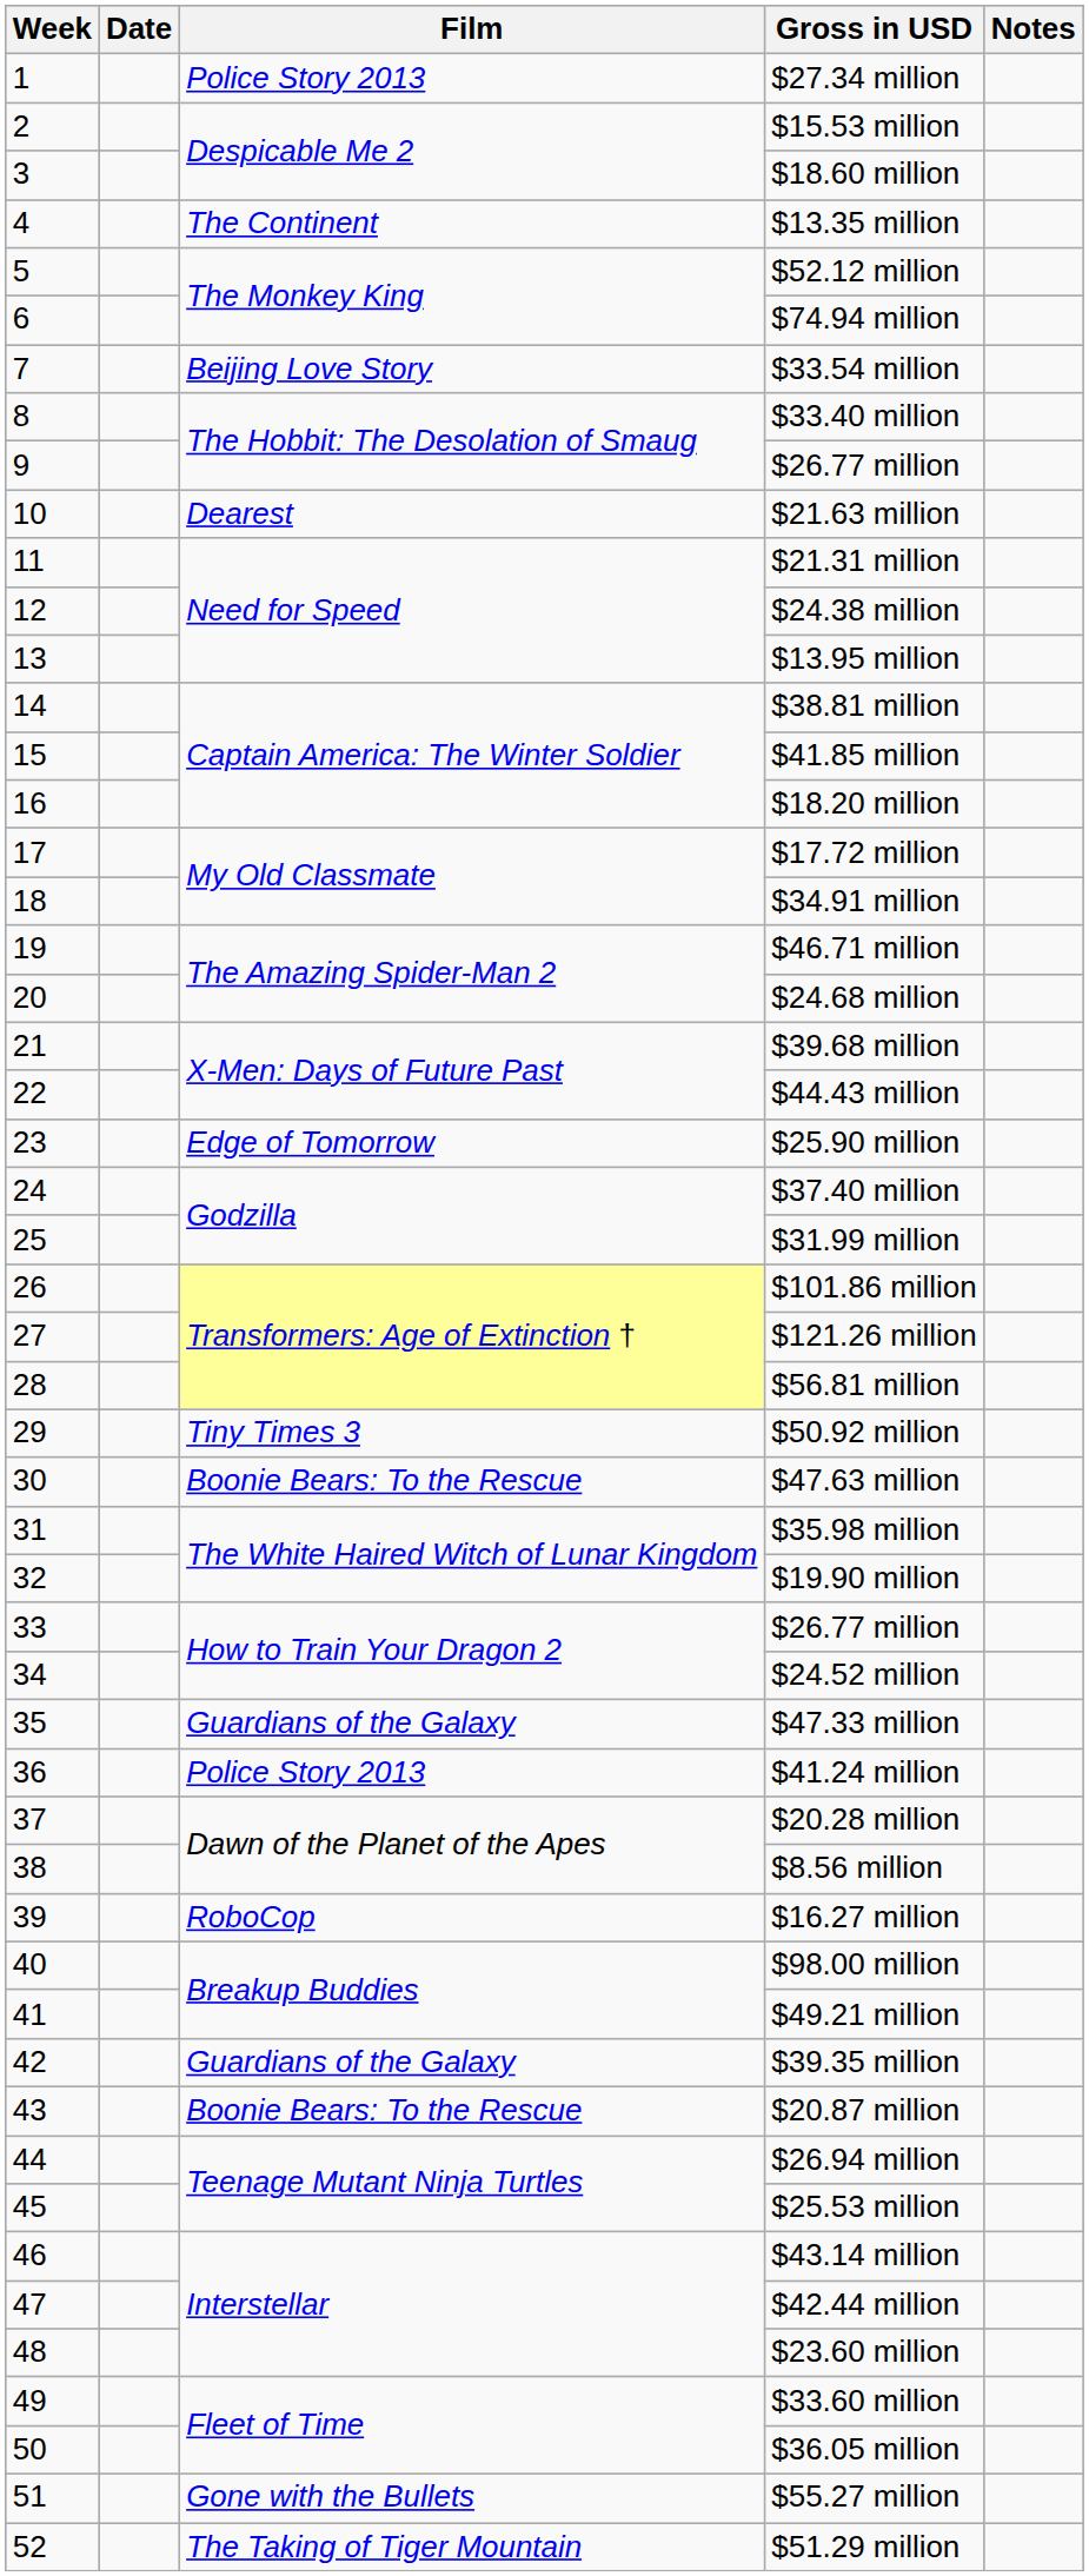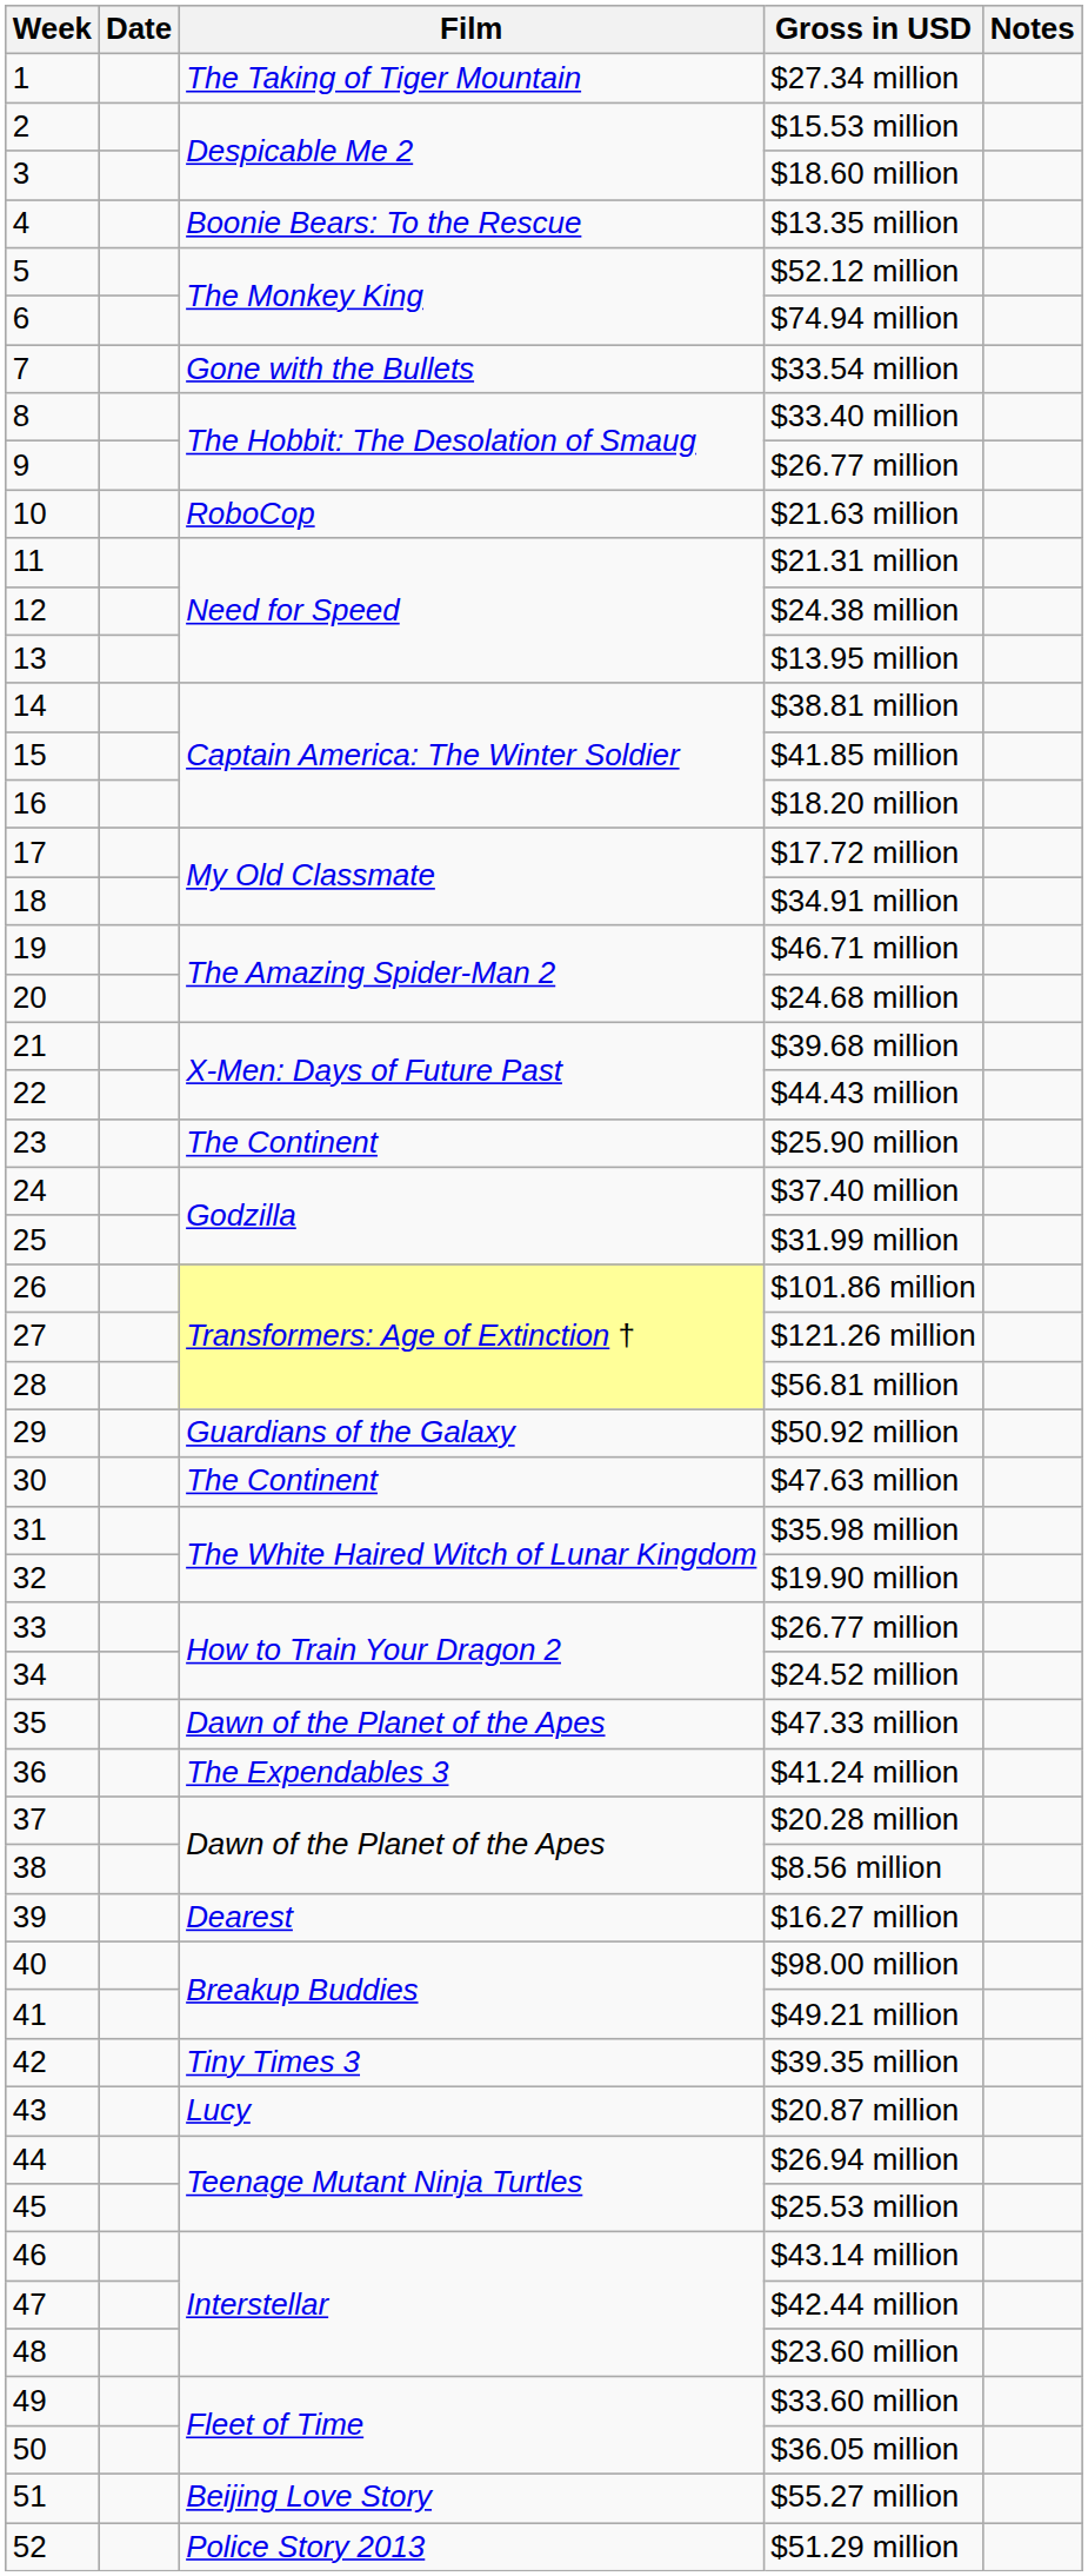 <table class="wikitable sortable">
 <tr>
 <th>Week</th>
 <th>Date</th>
 <th>Film</th>
 <th>Gross in USD</th>
 <th>Notes</th>
 </tr>
 <tr>
 <td>1</td>
 <td></td>
-<td><em><a href='#'>Police Story 2013</a></em></td>
+<td><em><a href='#'>The Taking of Tiger Mountain</a></em></td>
 <td>$27.34 million</td>
 <td></td>
 </tr>
 <tr>
 <td>2</td>
 <td></td>
 <td rowspan="2"><em><a href='#'>Despicable Me 2</a></em></td>
 <td>$15.53 million</td>
 <td></td>
 </tr>
 <tr>
 <td>3</td>
 <td></td>
 <td>$18.60 million</td>
 <td></td>
 </tr>
 <tr>
 <td>4</td>
 <td></td>
-<td><em><a href='#'>The Continent</a></em></td>
+<td><em><a href='#'>Boonie Bears: To the Rescue</a></em></td>
 <td>$13.35 million</td>
 <td></td>
 </tr>
 <tr>
 <td>5</td>
 <td></td>
 <td rowspan="2"><em><a href='#'>The Monkey King</a></em></td>
 <td>$52.12 million</td>
 <td></td>
 </tr>
 <tr>
 <td>6</td>
 <td></td>
 <td>$74.94 million</td>
 <td></td>
 </tr>
 <tr>
 <td>7</td>
 <td></td>
-<td><em><a href='#'>Beijing Love Story</a></em></td>
+<td><em><a href='#'>Gone with the Bullets</a></em></td>
 <td>$33.54 million</td>
 <td></td>
 </tr>
 <tr>
 <td>8</td>
 <td></td>
 <td rowspan="2"><em><a href='#'>The Hobbit: The Desolation of Smaug</a></em></td>
 <td>$33.40 million</td>
 <td></td>
 </tr>
 <tr>
 <td>9</td>
 <td></td>
 <td>$26.77 million</td>
 <td></td>
 </tr>
 <tr>
 <td>10</td>
 <td></td>
-<td><em><a href='#'>Dearest</a></em></td>
+<td><em><a href='#'>RoboCop</a></em></td>
 <td>$21.63 million</td>
 <td></td>
 </tr>
 <tr>
 <td>11</td>
 <td></td>
 <td rowspan="3"><em><a href='#'>Need for Speed</a></em></td>
 <td>$21.31 million</td>
 <td></td>
 </tr>
 <tr>
 <td>12</td>
 <td></td>
 <td>$24.38 million</td>
 <td></td>
 </tr>
 <tr>
 <td>13</td>
 <td></td>
 <td>$13.95 million</td>
 <td></td>
 </tr>
 <tr>
 <td>14</td>
 <td></td>
 <td rowspan="3"><em><a href='#'>Captain America: The Winter Soldier</a></em></td>
 <td>$38.81 million</td>
 <td></td>
 </tr>
 <tr>
 <td>15</td>
 <td></td>
 <td>$41.85 million</td>
 <td></td>
 </tr>
 <tr>
 <td>16</td>
 <td></td>
 <td>$18.20 million</td>
 <td></td>
 </tr>
 <tr>
 <td>17</td>
 <td></td>
 <td rowspan="2"><em><a href='#'>My Old Classmate</a></em></td>
 <td>$17.72 million</td>
 <td></td>
 </tr>
 <tr>
 <td>18</td>
 <td></td>
 <td>$34.91 million</td>
 <td></td>
 </tr>
 <tr>
 <td>19</td>
 <td></td>
 <td rowspan="2"><em><a href='#'>The Amazing Spider-Man 2</a></em></td>
 <td>$46.71 million</td>
 <td></td>
 </tr>
 <tr>
 <td>20</td>
 <td></td>
 <td>$24.68 million</td>
 <td></td>
 </tr>
 <tr>
 <td>21</td>
 <td></td>
 <td rowspan="2"><em><a href='#'>X-Men: Days of Future Past</a></em></td>
 <td>$39.68 million</td>
 <td></td>
 </tr>
 <tr>
 <td>22</td>
 <td></td>
 <td>$44.43 million</td>
 <td></td>
 </tr>
 <tr>
 <td>23</td>
 <td></td>
-<td><em><a href='#'>Edge of Tomorrow</a></em></td>
+<td><em><a href='#'>The Continent</a></em></td>
 <td>$25.90 million</td>
 <td></td>
 </tr>
 <tr>
 <td>24</td>
 <td></td>
 <td rowspan="2"><em><a href='#'>Godzilla</a></em></td>
 <td>$37.40 million</td>
 <td></td>
 </tr>
 <tr>
 <td>25</td>
 <td></td>
 <td>$31.99 million</td>
 <td></td>
 </tr>
 <tr>
 <td>26</td>
 <td></td>
 <td rowspan="3" style="background-color:#FFFF99"><em><a href='#'>Transformers: Age of Extinction</a></em> †</td>
 <td>$101.86 million</td>
 <td></td>
 </tr>
 <tr>
 <td>27</td>
 <td></td>
 <td>$121.26 million</td>
 <td></td>
 </tr>
 <tr>
 <td>28</td>
 <td></td>
 <td>$56.81 million</td>
 <td></td>
 </tr>
 <tr>
 <td>29</td>
 <td></td>
-<td><em><a href='#'>Tiny Times 3</a></em></td>
+<td><em><a href='#'>Guardians of the Galaxy</a></em></td>
 <td>$50.92 million</td>
 <td></td>
 </tr>
 <tr>
 <td>30</td>
 <td></td>
-<td><em><a href='#'>Boonie Bears: To the Rescue</a></em></td>
+<td><em><a href='#'>The Continent</a></em></td>
 <td>$47.63 million</td>
 <td></td>
 </tr>
 <tr>
 <td>31</td>
 <td></td>
 <td rowspan="2"><em><a href='#'>The White Haired Witch of Lunar Kingdom</a></em></td>
 <td>$35.98 million</td>
 <td></td>
 </tr>
 <tr>
 <td>32</td>
 <td></td>
 <td>$19.90 million</td>
 <td></td>
 </tr>
 <tr>
 <td>33</td>
 <td></td>
 <td rowspan="2"><em><a href='#'>How to Train Your Dragon 2</a></em></td>
 <td>$26.77 million</td>
 <td></td>
 </tr>
 <tr>
 <td>34</td>
 <td></td>
 <td>$24.52 million</td>
 <td></td>
 </tr>
 <tr>
 <td>35</td>
 <td></td>
-<td><em><a href='#'>Guardians of the Galaxy</a></em></td>
+<td><em><a href='#'>Dawn of the Planet of the Apes</a></em></td>
 <td>$47.33 million</td>
 <td></td>
 </tr>
 <tr>
 <td>36</td>
 <td></td>
-<td><em><a href='#'>Police Story 2013</a></em></td>
+<td><em><a href='#'>The Expendables 3</a></em></td>
 <td>$41.24 million</td>
 <td></td>
 </tr>
 <tr>
 <td>37</td>
 <td></td>
 <td rowspan="2"><em>Dawn of the Planet of the Apes</em></td>
 <td>$20.28 million</td>
 <td></td>
 </tr>
 <tr>
 <td>38</td>
 <td></td>
 <td>$8.56 million</td>
 <td></td>
 </tr>
 <tr>
 <td>39</td>
 <td></td>
-<td><em><a href='#'>RoboCop</a></em></td>
+<td><em><a href='#'>Dearest</a></em></td>
 <td>$16.27 million</td>
 <td></td>
 </tr>
 <tr>
 <td>40</td>
 <td></td>
 <td rowspan="2"><em><a href='#'>Breakup Buddies</a></em></td>
 <td>$98.00 million</td>
 <td></td>
 </tr>
 <tr>
 <td>41</td>
 <td></td>
 <td>$49.21 million</td>
 <td></td>
 </tr>
 <tr>
 <td>42</td>
 <td></td>
-<td><em><a href='#'>Guardians of the Galaxy</a></em></td>
+<td><em><a href='#'>Tiny Times 3</a></em></td>
 <td>$39.35 million</td>
 <td></td>
 </tr>
 <tr>
 <td>43</td>
 <td></td>
-<td><em><a href='#'>Boonie Bears: To the Rescue</a></em></td>
+<td><em><a href='#'>Lucy</a></em></td>
 <td>$20.87 million</td>
 <td></td>
 </tr>
 <tr>
 <td>44</td>
 <td></td>
 <td rowspan="2"><em><a href='#'>Teenage Mutant Ninja Turtles</a></em></td>
 <td>$26.94 million</td>
 <td></td>
 </tr>
 <tr>
 <td>45</td>
 <td></td>
 <td>$25.53 million</td>
 <td></td>
 </tr>
 <tr>
 <td>46</td>
 <td></td>
 <td rowspan="3"><em><a href='#'>Interstellar</a></em></td>
 <td>$43.14 million</td>
 <td></td>
 </tr>
 <tr>
 <td>47</td>
 <td></td>
 <td>$42.44 million</td>
 <td></td>
 </tr>
 <tr>
 <td>48</td>
 <td></td>
 <td>$23.60 million</td>
 <td></td>
 </tr>
 <tr>
 <td>49</td>
 <td></td>
 <td rowspan="2"><em><a href='#'>Fleet of Time</a></em></td>
 <td>$33.60 million</td>
 <td></td>
 </tr>
 <tr>
 <td>50</td>
 <td></td>
 <td>$36.05 million</td>
 <td></td>
 </tr>
 <tr>
 <td>51</td>
 <td></td>
-<td><em><a href='#'>Gone with the Bullets</a></em></td>
+<td><em><a href='#'>Beijing Love Story</a></em></td>
 <td>$55.27 million</td>
 <td></td>
 </tr>
 <tr>
 <td>52</td>
 <td></td>
-<td><em><a href='#'>The Taking of Tiger Mountain</a></em></td>
+<td><em><a href='#'>Police Story 2013</a></em></td>
 <td>$51.29 million</td>
 <td></td>
 </tr>
 </table>
